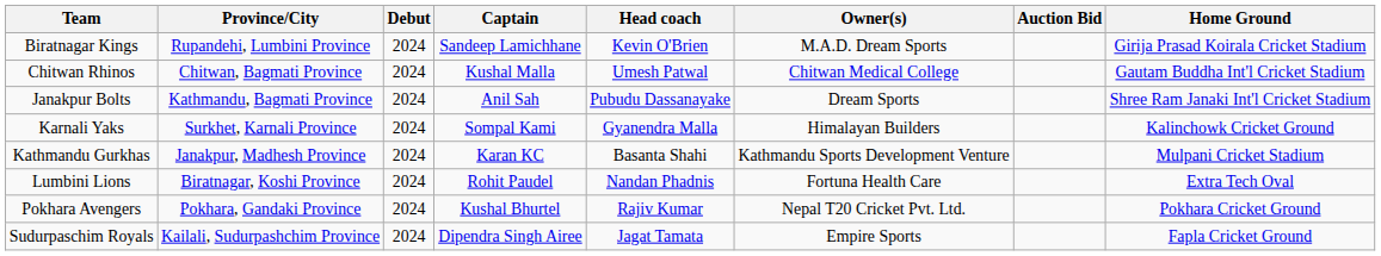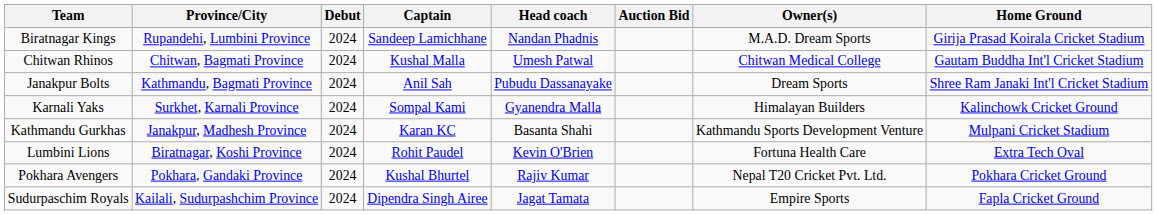 <table class="wikitable" style="text-align:center; font-size:90%">
 <tr>
 <th>Team</th>
 <th>Province/City</th>
 <th>Debut</th>
 <th>Captain</th>
 <th>Head coach</th>
+<th>Auction Bid</th>
 <th>Owner(s)</th>
-<th>Auction Bid</th>
 <th>Home Ground</th>
 </tr>
 <tr>
 <td>Biratnagar Kings</td>
 <td><a href='#'>Rupandehi</a>, <a href='#'>Lumbini Province</a></td>
 <td>2024</td>
 <td><a href='#'>Sandeep Lamichhane</a></td>
-<td><a href='#'>Kevin O'Brien</a></td>
+<td><a href='#'>Nandan Phadnis</a></td>
+<td></td>
 <td>M.A.D. Dream Sports</td>
-<td></td>
 <td><a href='#'>Girija Prasad Koirala Cricket Stadium</a></td>
 </tr>
 <tr>
 <td>Chitwan Rhinos</td>
 <td><a href='#'>Chitwan</a>, <a href='#'>Bagmati Province</a></td>
 <td>2024</td>
 <td><a href='#'>Kushal Malla</a></td>
 <td><a href='#'>Umesh Patwal</a></td>
+<td></td>
 <td><a href='#'>Chitwan Medical College</a></td>
-<td></td>
 <td><a href='#'>Gautam Buddha Int'l Cricket Stadium</a></td>
 </tr>
 <tr>
 <td>Janakpur Bolts</td>
 <td><a href='#'>Kathmandu</a>, <a href='#'>Bagmati Province</a></td>
 <td>2024</td>
 <td><a href='#'>Anil Sah</a></td>
 <td><a href='#'>Pubudu Dassanayake</a></td>
+<td></td>
 <td>Dream Sports</td>
-<td></td>
 <td><a href='#'>Shree Ram Janaki Int'l Cricket Stadium</a></td>
 </tr>
 <tr>
 <td>Karnali Yaks</td>
 <td><a href='#'>Surkhet</a>, <a href='#'>Karnali Province</a></td>
 <td>2024</td>
 <td><a href='#'>Sompal Kami</a></td>
 <td><a href='#'>Gyanendra Malla</a></td>
+<td></td>
 <td>Himalayan Builders</td>
-<td></td>
 <td><a href='#'>Kalinchowk Cricket Ground</a></td>
 </tr>
 <tr>
 <td>Kathmandu Gurkhas</td>
 <td><a href='#'>Janakpur</a>, <a href='#'>Madhesh Province</a></td>
 <td>2024</td>
 <td><a href='#'>Karan KC</a></td>
 <td>Basanta Shahi</td>
+<td></td>
 <td>Kathmandu Sports Development Venture</td>
-<td></td>
 <td><a href='#'>Mulpani Cricket Stadium</a></td>
 </tr>
 <tr>
 <td>Lumbini Lions</td>
 <td><a href='#'>Biratnagar</a>, <a href='#'>Koshi Province</a></td>
 <td>2024</td>
 <td><a href='#'>Rohit Paudel</a></td>
-<td><a href='#'>Nandan Phadnis</a></td>
+<td><a href='#'>Kevin O'Brien</a></td>
+<td></td>
 <td>Fortuna Health Care</td>
-<td></td>
 <td><a href='#'>Extra Tech Oval</a></td>
 </tr>
 <tr>
 <td>Pokhara Avengers</td>
 <td><a href='#'>Pokhara</a>, <a href='#'>Gandaki Province</a></td>
 <td>2024</td>
 <td><a href='#'>Kushal Bhurtel</a></td>
 <td><a href='#'>Rajiv Kumar</a></td>
+<td></td>
 <td>Nepal T20 Cricket Pvt. Ltd.</td>
-<td></td>
 <td><a href='#'>Pokhara Cricket Ground</a></td>
 </tr>
 <tr>
 <td>Sudurpaschim Royals</td>
 <td><a href='#'>Kailali</a>, <a href='#'>Sudurpashchim Province</a></td>
 <td>2024</td>
 <td><a href='#'>Dipendra Singh Airee</a></td>
 <td><a href='#'>Jagat Tamata</a></td>
+<td></td>
 <td>Empire Sports</td>
-<td></td>
 <td><a href='#'>Fapla Cricket Ground</a></td>
 </tr>
 </table>
